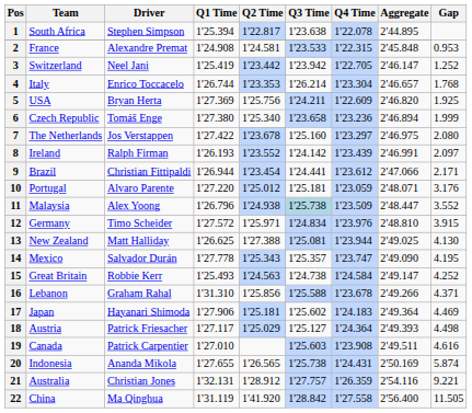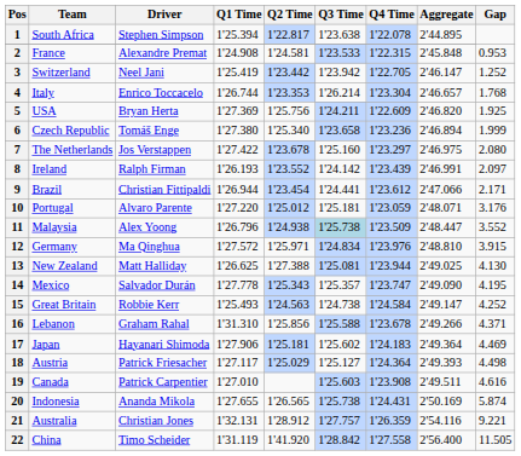 <table class="wikitable">
 <tr>
 <th>Pos</th>
 <th>Team</th>
 <th>Driver</th>
 <th>Q1 Time</th>
 <th>Q2 Time</th>
 <th>Q3 Time</th>
 <th>Q4 Time</th>
 <th>Aggregate</th>
 <th>Gap</th>
 </tr>
 <tr>
 <th>1</th>
 <td> <a href='#'>South Africa</a></td>
 <td><a href='#'>Stephen Simpson</a></td>
 <td>1'25.394</td>
 <td style="background:#BFD7FF;">1'22.817</td>
 <td>1'23.638</td>
 <td style="background:#BFD7FF;">1'22.078</td>
 <td>2'44.895</td>
 </tr>
 <tr>
 </tr>
 <tr>
 <th>2</th>
 <td> <a href='#'>France</a></td>
 <td><a href='#'>Alexandre Premat</a></td>
 <td>1'24.908</td>
 <td>1'24.581</td>
 <td style="background:#BFD7FF;">1'23.533</td>
 <td style="background:#BFD7FF;">1'22.315</td>
 <td>2'45.848</td>
 <td>0.953</td>
 </tr>
 <tr>
 <th>3</th>
 <td> <a href='#'>Switzerland</a></td>
 <td><a href='#'>Neel Jani</a></td>
 <td>1'25.419</td>
 <td style="background:#BFD7FF;">1'23.442</td>
 <td>1'23.942</td>
 <td style="background:#BFD7FF;">1'22.705</td>
 <td>2'46.147</td>
 <td>1.252</td>
 </tr>
 <tr>
 <th>4</th>
 <td> <a href='#'>Italy</a></td>
 <td><a href='#'>Enrico Toccacelo</a></td>
 <td>1'26.744</td>
 <td style="background:#BFD7FF;">1'23.353</td>
 <td>1'26.214</td>
 <td style="background:#BFD7FF;">1'23.304</td>
 <td>2'46.657</td>
 <td>1.768</td>
 </tr>
 <tr>
 <th>5</th>
 <td> <a href='#'>USA</a></td>
 <td><a href='#'>Bryan Herta</a></td>
 <td>1'27.369</td>
 <td>1'25.756</td>
 <td style="background:#BFD7FF;">1'24.211</td>
 <td style="background:#BFD7FF;">1'22.609</td>
 <td>2'46.820</td>
 <td>1.925</td>
 </tr>
 <tr>
 <th>6</th>
 <td> <a href='#'>Czech Republic</a></td>
 <td><a href='#'>Tomáš Enge</a></td>
 <td>1'27.380</td>
 <td>1'25.340</td>
 <td style="background:#BFD7FF;">1'23.658</td>
 <td style="background:#BFD7FF;">1'23.236</td>
 <td>2'46.894</td>
 <td>1.999</td>
 </tr>
 <tr>
 <th>7</th>
 <td> <a href='#'>The Netherlands</a></td>
 <td><a href='#'>Jos Verstappen</a></td>
 <td>1'27.422</td>
 <td style="background:#BFD7FF;">1'23.678</td>
 <td>1'25.160</td>
 <td style="background:#BFD7FF;">1'23.297</td>
 <td>2'46.975</td>
 <td>2.080</td>
 </tr>
 <tr>
 <th>8</th>
 <td> <a href='#'>Ireland</a></td>
 <td><a href='#'>Ralph Firman</a></td>
 <td>1'26.193</td>
 <td style="background:#BFD7FF;">1'23.552</td>
 <td>1'24.142</td>
 <td style="background:#BFD7FF;">1'23.439</td>
 <td>2'46.991</td>
 <td>2.097</td>
 </tr>
 <tr>
 <th>9</th>
 <td> <a href='#'>Brazil</a></td>
 <td><a href='#'>Christian Fittipaldi</a></td>
 <td>1'26.944</td>
 <td style="background:#BFD7FF;">1'23.454</td>
 <td>1'24.441</td>
 <td style="background:#BFD7FF;">1'23.612</td>
 <td>2'47.066</td>
 <td>2.171</td>
 </tr>
 <tr>
 <th>10</th>
 <td> <a href='#'>Portugal</a></td>
 <td><a href='#'>Alvaro Parente</a></td>
 <td>1'27.220</td>
 <td style="background:#BFD7FF;">1'25.012</td>
 <td>1'25.181</td>
 <td style="background:#BFD7FF;">1'23.059</td>
 <td>2'48.071</td>
 <td>3.176</td>
 </tr>
 <tr>
 <th>11</th>
 <td> <a href='#'>Malaysia</a></td>
 <td><a href='#'>Alex Yoong</a></td>
 <td>1'26.796</td>
 <td style="background:#BFD7FF;">1'24.938</td>
 <td style="background: lightblue;">1'25.738</td>
 <td style="background:#BFD7FF;">1'23.509</td>
 <td>2'48.447</td>
 <td>3.552</td>
 </tr>
 <tr>
 <th>12</th>
 <td> <a href='#'>Germany</a></td>
-<td><a href='#'>Timo Scheider</a></td>
+<td><a href='#'>Ma Qinghua</a></td>
 <td>1'27.572</td>
 <td>1'25.971</td>
 <td style="background:#BFD7FF;">1'24.834</td>
 <td style="background:#BFD7FF;">1'23.976</td>
 <td>2'48.810</td>
 <td>3.915</td>
 </tr>
 <tr>
 <th>13</th>
 <td> <a href='#'>New Zealand</a></td>
 <td><a href='#'>Matt Halliday</a></td>
 <td>1'26.625</td>
 <td>1'27.388</td>
 <td style="background:#BFD7FF;">1'25.081</td>
 <td style="background:#BFD7FF;">1'23.944</td>
 <td>2'49.025</td>
 <td>4.130</td>
 </tr>
 <tr>
 <th>14</th>
 <td> <a href='#'>Mexico</a></td>
 <td><a href='#'>Salvador Durán</a></td>
 <td>1'27.778</td>
 <td style="background:#BFD7FF;">1'25.343</td>
 <td>1'25.357</td>
 <td style="background:#BFD7FF;">1'23.747</td>
 <td>2'49.090</td>
 <td>4.195</td>
 </tr>
 <tr>
 <th>15</th>
 <td> <a href='#'>Great Britain</a></td>
 <td><a href='#'>Robbie Kerr</a></td>
 <td>1'25.493</td>
 <td style="background:#BFD7FF;">1'24.563</td>
 <td>1'24.738</td>
 <td style="background:#BFD7FF;">1'24.584</td>
 <td>2'49.147</td>
 <td>4.252</td>
 </tr>
 <tr>
 <th>16</th>
 <td> <a href='#'>Lebanon</a></td>
 <td><a href='#'>Graham Rahal</a></td>
 <td>1'31.310</td>
 <td>1'25.856</td>
 <td style="background:#BFD7FF;">1'25.588</td>
 <td style="background:#BFD7FF;">1'23.678</td>
 <td>2'49.266</td>
 <td>4.371</td>
 </tr>
 <tr>
 <th>17</th>
 <td> <a href='#'>Japan</a></td>
 <td><a href='#'>Hayanari Shimoda</a></td>
 <td>1'27.906</td>
 <td style="background:#BFD7FF;">1'25.181</td>
 <td>1'25.602</td>
 <td style="background:#BFD7FF;">1'24.183</td>
 <td>2'49.364</td>
 <td>4.469</td>
 </tr>
 <tr>
 <th>18</th>
 <td> <a href='#'>Austria</a></td>
 <td><a href='#'>Patrick Friesacher</a></td>
 <td>1'27.117</td>
 <td style="background:#BFD7FF;">1'25.029</td>
 <td>1'25.127</td>
 <td style="background:#BFD7FF;">1'24.364</td>
 <td>2'49.393</td>
 <td>4.498</td>
 </tr>
 <tr>
 <th>19</th>
 <td> <a href='#'>Canada</a></td>
 <td><a href='#'>Patrick Carpentier</a></td>
 <td>1'27.010</td>
 <td></td>
 <td style="background:#BFD7FF;">1'25.603</td>
 <td style="background:#BFD7FF;">1'23.908</td>
 <td>2'49.511</td>
 <td>4.616</td>
 </tr>
 <tr>
 <th>20</th>
 <td> <a href='#'>Indonesia</a></td>
 <td><a href='#'>Ananda Mikola</a></td>
 <td>1'27.655</td>
 <td>1'26.565</td>
 <td style="background:#BFD7FF;">1'25.738</td>
 <td style="background:#BFD7FF;">1'24.431</td>
 <td>2'50.169</td>
 <td>5.874</td>
 </tr>
 <tr>
 <th>21</th>
 <td> <a href='#'>Australia</a></td>
 <td><a href='#'>Christian Jones</a></td>
 <td>1'32.131</td>
 <td>1'28.912</td>
 <td style="background:#BFD7FF;">1'27.757</td>
 <td style="background:#BFD7FF;">1'26.359</td>
 <td>2'54.116</td>
 <td>9.221</td>
 </tr>
 <tr>
 <th>22</th>
 <td> <a href='#'>China</a></td>
-<td><a href='#'>Ma Qinghua</a></td>
+<td><a href='#'>Timo Scheider</a></td>
 <td>1'31.119</td>
 <td>1'41.920</td>
 <td style="background:#BFD7FF;">1'28.842</td>
 <td style="background:#BFD7FF;">1'27.558</td>
 <td>2'56.400</td>
 <td>11.505</td>
 </tr>
 </table>
